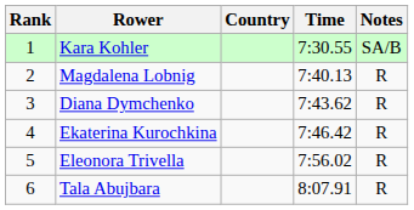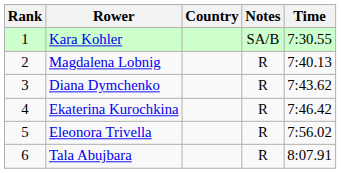 <table class="wikitable" style="text-align:center">
 <tr>
 <th>Rank</th>
 <th>Rower</th>
 <th>Country</th>
+<th>Notes</th>
 <th>Time</th>
-<th>Notes</th>
 </tr>
 <tr bgcolor=ccffcc>
 <td>1</td>
 <td align="left"><a href='#'>Kara Kohler</a></td>
 <td align="left"></td>
+<td>SA/B</td>
 <td>7:30.55</td>
-<td>SA/B</td>
 </tr>
 <tr>
 <td>2</td>
 <td align="left"><a href='#'>Magdalena Lobnig</a></td>
 <td align="left"></td>
+<td>R</td>
 <td>7:40.13</td>
-<td>R</td>
 </tr>
 <tr>
 <td>3</td>
 <td align="left"><a href='#'>Diana Dymchenko</a></td>
 <td align="left"></td>
+<td>R</td>
 <td>7:43.62</td>
-<td>R</td>
 </tr>
 <tr>
 <td>4</td>
 <td align="left"><a href='#'>Ekaterina Kurochkina</a></td>
 <td align="left"></td>
+<td>R</td>
 <td>7:46.42</td>
-<td>R</td>
 </tr>
 <tr>
 <td>5</td>
 <td align="left"><a href='#'>Eleonora Trivella</a></td>
 <td align="left"></td>
+<td>R</td>
 <td>7:56.02</td>
-<td>R</td>
 </tr>
 <tr>
 <td>6</td>
 <td align="left"><a href='#'>Tala Abujbara</a></td>
 <td align="left"></td>
+<td>R</td>
 <td>8:07.91</td>
-<td>R</td>
 </tr>
 </table>
